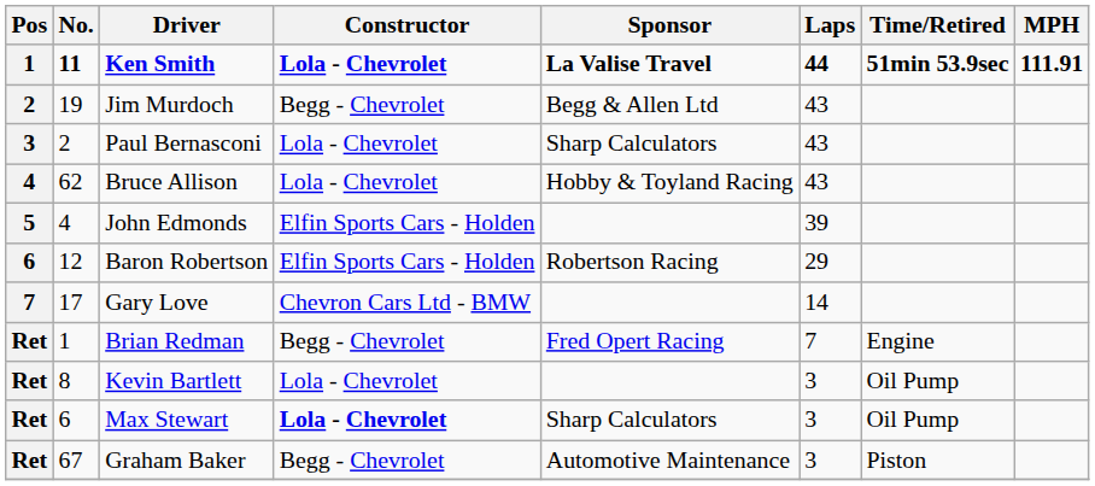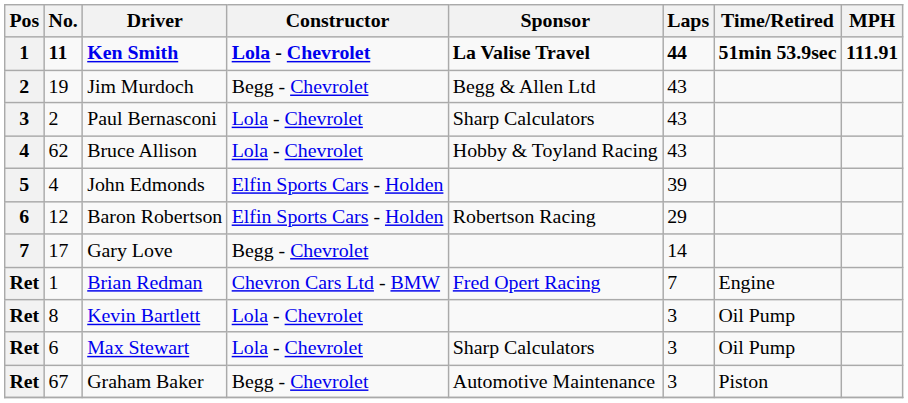 <table class="wikitable" style="font-size: 85%;">
 <tr>
 <th>Pos</th>
 <th>No.</th>
 <th>Driver</th>
 <th>Constructor</th>
 <th>Sponsor</th>
 <th>Laps</th>
 <th>Time/Retired</th>
 <th>MPH</th>
 </tr>
 <tr>
 <th>1</th>
 <td><strong>11</strong></td>
 <td><strong> <a href='#'>Ken Smith</a></strong></td>
 <td><strong><a href='#'>Lola</a> - <a href='#'>Chevrolet</a></strong></td>
 <td><strong>La Valise Travel</strong></td>
 <td><strong>44</strong></td>
 <td><strong>51min 53.9sec</strong></td>
 <td><strong>111.91</strong></td>
 </tr>
 <tr>
 <th>2</th>
 <td>19</td>
 <td> Jim Murdoch</td>
 <td>Begg - <a href='#'>Chevrolet</a></td>
 <td>Begg & Allen Ltd</td>
 <td>43</td>
 <td></td>
 <td></td>
 </tr>
 <tr>
 <th>3</th>
 <td>2</td>
 <td> Paul Bernasconi</td>
 <td><a href='#'>Lola</a> - <a href='#'>Chevrolet</a></td>
 <td>Sharp Calculators</td>
 <td>43</td>
 <td></td>
 <td></td>
 </tr>
 <tr>
 <th>4</th>
 <td>62</td>
 <td> Bruce Allison</td>
 <td><a href='#'>Lola</a> - <a href='#'>Chevrolet</a></td>
 <td>Hobby & Toyland Racing</td>
 <td>43</td>
 <td></td>
 <td></td>
 </tr>
 <tr>
 <th>5</th>
 <td>4</td>
 <td> John Edmonds</td>
 <td><a href='#'>Elfin Sports Cars</a> - <a href='#'>Holden</a></td>
 <td></td>
 <td>39</td>
 <td></td>
 <td></td>
 </tr>
 <tr>
 <th>6</th>
 <td>12</td>
 <td> Baron Robertson</td>
 <td><a href='#'>Elfin Sports Cars</a> - <a href='#'>Holden</a></td>
 <td>Robertson Racing</td>
 <td>29</td>
 <td></td>
 <td></td>
 </tr>
 <tr>
 <th>7</th>
 <td>17</td>
 <td> Gary Love</td>
-<td><a href='#'>Chevron Cars Ltd</a> - <a href='#'>BMW</a></td>
+<td>Begg - <a href='#'>Chevrolet</a></td>
 <td></td>
 <td>14</td>
 <td></td>
 <td></td>
 </tr>
 <tr>
 <th>Ret</th>
 <td>1</td>
 <td> <a href='#'>Brian Redman</a></td>
-<td>Begg - <a href='#'>Chevrolet</a></td>
+<td><a href='#'>Chevron Cars Ltd</a> - <a href='#'>BMW</a></td>
 <td><a href='#'>Fred Opert Racing</a></td>
 <td>7</td>
 <td>Engine</td>
 <td></td>
 </tr>
 <tr>
 <th>Ret</th>
 <td>8</td>
 <td> <a href='#'>Kevin Bartlett</a></td>
 <td><a href='#'>Lola</a> - <a href='#'>Chevrolet</a></td>
 <td></td>
 <td>3</td>
 <td>Oil Pump</td>
 <td></td>
 </tr>
 <tr>
 <th>Ret</th>
 <td>6</td>
 <td> <a href='#'>Max Stewart</a></td>
-<td><strong><a href='#'>Lola</a> - <a href='#'>Chevrolet</a></strong></td>
+<td><a href='#'>Lola</a> - <a href='#'>Chevrolet</a></td>
 <td>Sharp Calculators</td>
 <td>3</td>
 <td>Oil Pump</td>
 <td></td>
 </tr>
 <tr>
 <th>Ret</th>
 <td>67</td>
 <td> Graham Baker</td>
 <td>Begg - <a href='#'>Chevrolet</a></td>
 <td>Automotive Maintenance</td>
 <td>3</td>
 <td>Piston</td>
 <td></td>
 </tr>
 <tr>
 </tr>
 </table>
